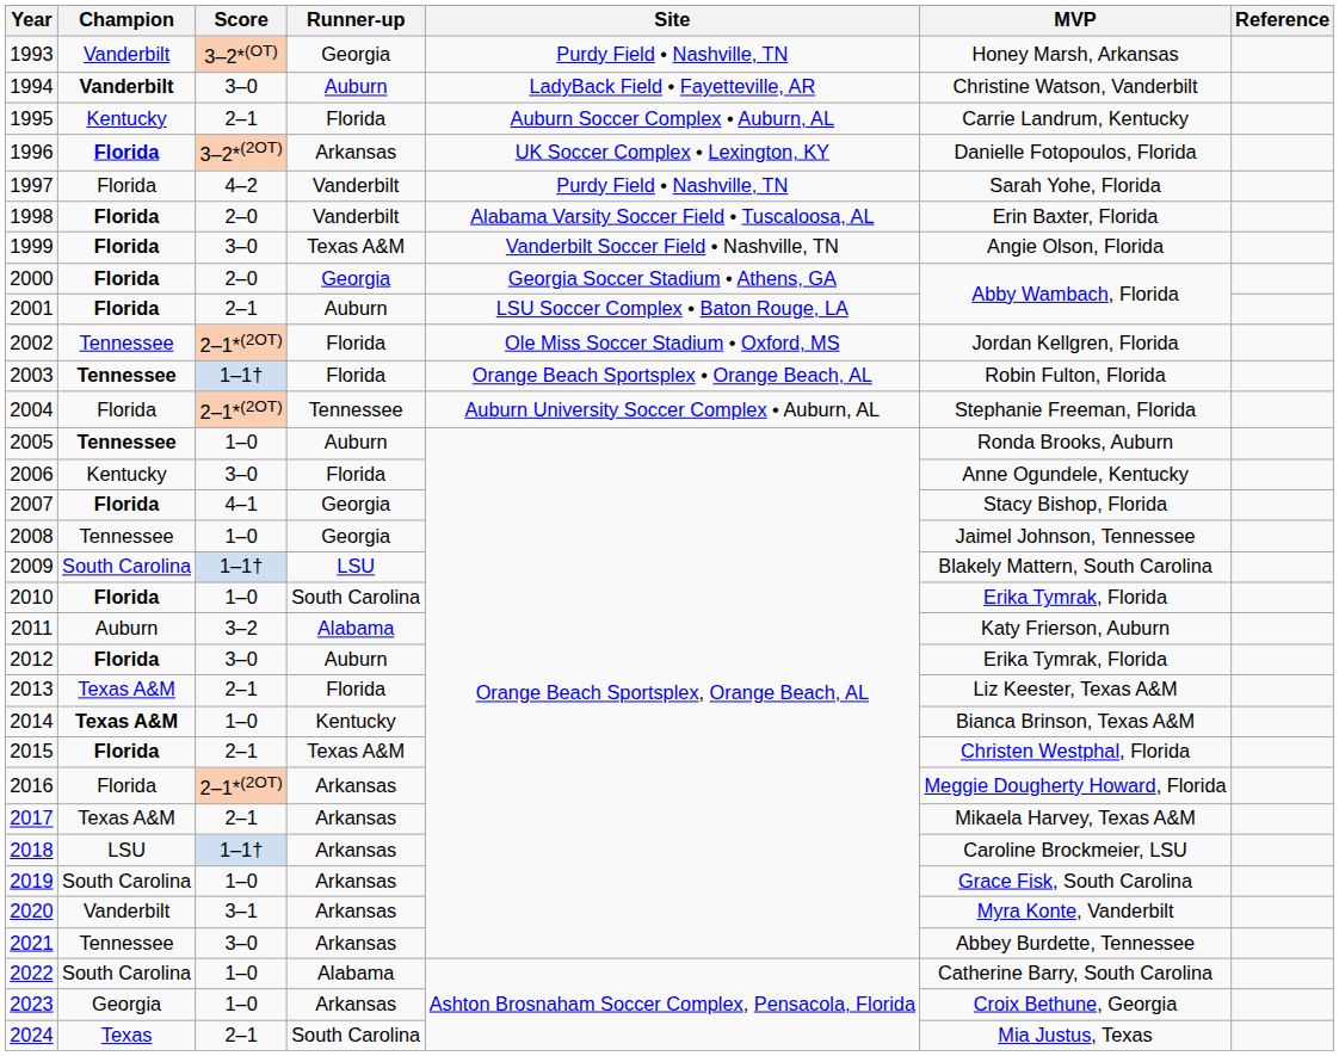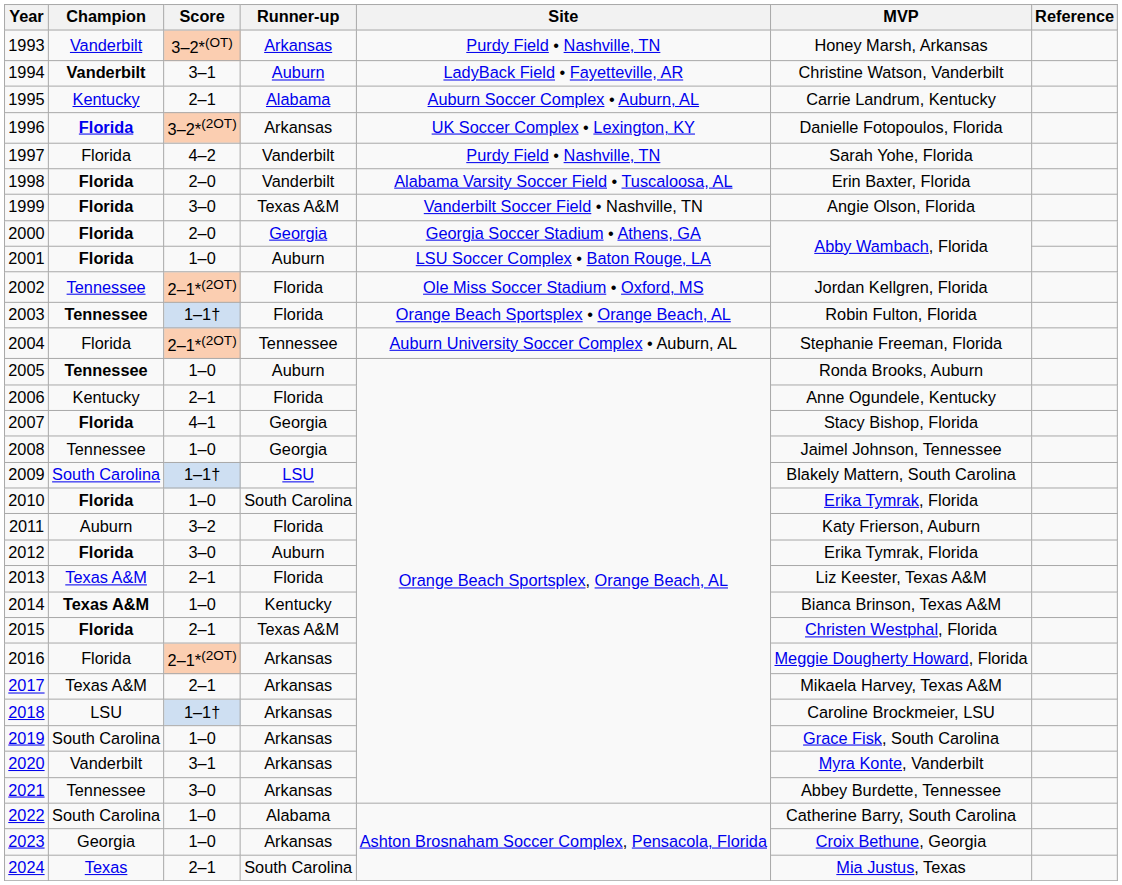 <table class="wikitable sortable" style="text-align:center;">
 <tr>
 <th>Year</th>
 <th>Champion</th>
 <th>Score</th>
 <th>Runner-up</th>
 <th>Site</th>
 <th>MVP</th>
 <th>Reference</th>
 </tr>
 <tr>
 <td>1993</td>
 <td><a href='#'>Vanderbilt</a> </td>
 <td style="background-color:#FBCEB1">3–2*<sup>(OT)</sup></td>
-<td>Georgia</td>
+<td><a href='#'>Arkansas</a></td>
 <td><a href='#'>Purdy Field</a> • <a href='#'>Nashville, TN</a></td>
 <td>Honey Marsh, Arkansas</td>
 <td></td>
 </tr>
 <tr>
 <td>1994</td>
 <td><strong>Vanderbilt</strong> </td>
-<td>3–0</td>
+<td>3–1</td>
 <td><a href='#'>Auburn</a></td>
 <td><a href='#'>LadyBack Field</a> • <a href='#'>Fayetteville, AR</a></td>
 <td>Christine Watson, Vanderbilt</td>
 <td></td>
 </tr>
 <tr>
 <td>1995</td>
 <td><a href='#'>Kentucky</a> </td>
 <td>2–1</td>
-<td>Florida</td>
+<td><a href='#'>Alabama</a></td>
 <td><a href='#'>Auburn Soccer Complex</a> • <a href='#'>Auburn, AL</a></td>
 <td>Carrie Landrum, Kentucky</td>
 <td></td>
 </tr>
 <tr>
 <td>1996</td>
 <td><strong><a href='#'>Florida</a></strong> </td>
 <td style="background-color:#FBCEB1">3–2*<sup>(2OT)</sup></td>
 <td>Arkansas</td>
 <td><a href='#'>UK Soccer Complex</a> • <a href='#'>Lexington, KY</a></td>
 <td>Danielle Fotopoulos, Florida</td>
 <td></td>
 </tr>
 <tr>
 <td>1997</td>
 <td>Florida </td>
 <td>4–2</td>
 <td>Vanderbilt</td>
 <td><a href='#'>Purdy Field</a> • <a href='#'>Nashville, TN</a></td>
 <td>Sarah Yohe, Florida</td>
 <td></td>
 </tr>
 <tr>
 <td>1998</td>
 <td><strong>Florida</strong> </td>
 <td>2–0</td>
 <td>Vanderbilt</td>
 <td><a href='#'>Alabama Varsity Soccer Field</a> • <a href='#'>Tuscaloosa, AL</a></td>
 <td>Erin Baxter, Florida</td>
 <td></td>
 </tr>
 <tr>
 <td>1999</td>
 <td><strong>Florida</strong> </td>
 <td>3–0</td>
 <td>Texas A&M</td>
 <td><a href='#'>Vanderbilt Soccer Field</a> • Nashville, TN</td>
 <td>Angie Olson, Florida</td>
 <td></td>
 </tr>
 <tr>
 <td>2000</td>
 <td><strong>Florida</strong> </td>
 <td>2–0</td>
 <td><a href='#'>Georgia</a></td>
 <td><a href='#'>Georgia Soccer Stadium</a> • <a href='#'>Athens, GA</a></td>
 <td rowspan=2><a href='#'>Abby Wambach</a>, Florida</td>
 <td></td>
 </tr>
 <tr>
 <td>2001</td>
 <td><strong>Florida</strong> </td>
-<td>2–1</td>
+<td>1–0</td>
 <td>Auburn</td>
 <td><a href='#'>LSU Soccer Complex</a> • <a href='#'>Baton Rouge, LA</a></td>
 <td></td>
 </tr>
 <tr>
 <td>2002</td>
 <td><a href='#'>Tennessee</a> </td>
 <td style="background-color:#FBCEB1">2–1*<sup>(2OT)</sup></td>
 <td>Florida</td>
 <td><a href='#'>Ole Miss Soccer Stadium</a> • <a href='#'>Oxford, MS</a></td>
 <td>Jordan Kellgren, Florida</td>
 <td></td>
 </tr>
 <tr>
 <td>2003</td>
 <td><strong>Tennessee</strong> </td>
 <td style="background-color:#cedff2">1–1†<br></td>
 <td>Florida</td>
 <td><a href='#'>Orange Beach Sportsplex</a> • <a href='#'>Orange Beach, AL</a></td>
 <td>Robin Fulton, Florida</td>
 <td></td>
 </tr>
 <tr>
 <td>2004</td>
 <td>Florida </td>
 <td style="background-color:#FBCEB1">2–1*<sup>(2OT)</sup></td>
 <td>Tennessee</td>
 <td><a href='#'>Auburn University Soccer Complex</a> • Auburn, AL</td>
 <td>Stephanie Freeman, Florida</td>
 <td></td>
 </tr>
 <tr>
 <td>2005</td>
 <td><strong>Tennessee</strong> </td>
 <td>1–0</td>
 <td>Auburn</td>
 <td rowspan=17><a href='#'>Orange Beach Sportsplex</a>, <a href='#'>Orange Beach, AL</a></td>
 <td>Ronda Brooks, Auburn</td>
 <td></td>
 </tr>
 <tr>
 <td>2006</td>
 <td>Kentucky </td>
-<td>3–0</td>
+<td>2–1</td>
 <td>Florida</td>
 <td>Anne Ogundele, Kentucky</td>
 <td></td>
 </tr>
 <tr>
 <td>2007</td>
 <td><strong>Florida</strong> </td>
 <td>4–1</td>
 <td>Georgia</td>
 <td>Stacy Bishop, Florida</td>
 <td></td>
 </tr>
 <tr>
 <td>2008</td>
 <td>Tennessee </td>
 <td>1–0</td>
 <td>Georgia</td>
 <td>Jaimel Johnson, Tennessee</td>
 <td></td>
 </tr>
 <tr>
 <td>2009</td>
 <td><a href='#'>South Carolina</a> </td>
 <td style="background-color:#cedff2">1–1†<br></td>
 <td><a href='#'>LSU</a></td>
 <td>Blakely Mattern, South Carolina</td>
 <td></td>
 </tr>
 <tr>
 <td>2010</td>
 <td><strong>Florida</strong> </td>
 <td>1–0</td>
 <td>South Carolina</td>
 <td><a href='#'>Erika Tymrak</a>, Florida</td>
 <td></td>
 </tr>
 <tr>
 <td>2011</td>
 <td>Auburn </td>
 <td>3–2</td>
-<td><a href='#'>Alabama</a></td>
+<td>Florida</td>
 <td>Katy Frierson, Auburn</td>
 <td></td>
 </tr>
 <tr>
 <td>2012</td>
 <td><strong>Florida</strong> </td>
 <td>3–0</td>
 <td>Auburn</td>
 <td>Erika Tymrak, Florida</td>
 <td></td>
 </tr>
 <tr>
 <td>2013</td>
 <td><a href='#'>Texas A&M</a> </td>
 <td>2–1</td>
 <td>Florida</td>
 <td>Liz Keester, Texas A&M</td>
 <td></td>
 </tr>
 <tr>
 <td>2014</td>
 <td><strong>Texas A&M</strong> </td>
 <td>1–0</td>
 <td>Kentucky</td>
 <td>Bianca Brinson, Texas A&M</td>
 <td></td>
 </tr>
 <tr>
 <td>2015</td>
 <td><strong>Florida</strong> </td>
 <td>2–1</td>
 <td>Texas A&M</td>
 <td><a href='#'>Christen Westphal</a>, Florida</td>
 <td></td>
 </tr>
 <tr>
 <td>2016</td>
 <td>Florida </td>
 <td style="background-color:#FBCEB1">2–1*<sup>(2OT)</sup></td>
 <td>Arkansas</td>
 <td><a href='#'>Meggie Dougherty Howard</a>, Florida</td>
 <td></td>
 </tr>
 <tr>
 <td><a href='#'>2017</a></td>
 <td>Texas A&M  </td>
 <td>2–1</td>
 <td>Arkansas</td>
 <td>Mikaela Harvey, Texas A&M</td>
 <td></td>
 </tr>
 <tr>
 <td><a href='#'>2018</a></td>
 <td>LSU </td>
 <td style="background-color:#cedff2">1–1†<br></td>
 <td>Arkansas</td>
 <td>Caroline Brockmeier, LSU</td>
 <td></td>
 </tr>
 <tr>
 <td><a href='#'>2019</a></td>
 <td>South Carolina </td>
 <td>1–0</td>
 <td>Arkansas</td>
 <td><a href='#'>Grace Fisk</a>, South Carolina</td>
 <td></td>
 </tr>
 <tr>
 <td><a href='#'>2020</a></td>
 <td>Vanderbilt </td>
 <td>3–1</td>
 <td>Arkansas</td>
 <td><a href='#'>Myra Konte</a>, Vanderbilt</td>
 <td></td>
 </tr>
 <tr>
 <td><a href='#'>2021</a></td>
 <td>Tennessee </td>
 <td>3–0</td>
 <td>Arkansas</td>
 <td>Abbey Burdette, Tennessee</td>
 <td></td>
 </tr>
 <tr>
 <td><a href='#'>2022</a></td>
 <td>South Carolina </td>
 <td>1–0</td>
 <td>Alabama</td>
 <td rowspan=3><a href='#'>Ashton Brosnaham Soccer Complex</a>, <a href='#'>Pensacola, Florida</a></td>
 <td>Catherine Barry, South Carolina</td>
 <td></td>
 </tr>
 <tr>
 <td><a href='#'>2023</a></td>
 <td>Georgia </td>
 <td>1–0</td>
 <td>Arkansas</td>
 <td><a href='#'>Croix Bethune</a>, Georgia</td>
 <td></td>
 </tr>
 <tr>
 <td><a href='#'>2024</a></td>
 <td><a href='#'>Texas</a> </td>
 <td>2–1</td>
 <td>South Carolina</td>
 <td><a href='#'>Mia Justus</a>, Texas</td>
 <td></td>
 </tr>
 </table>
